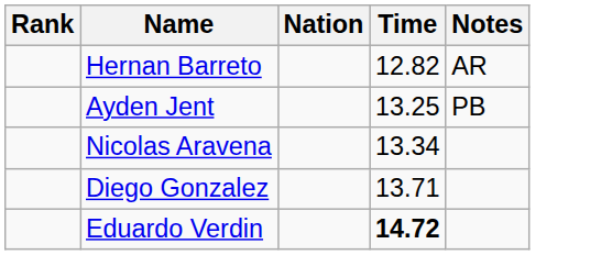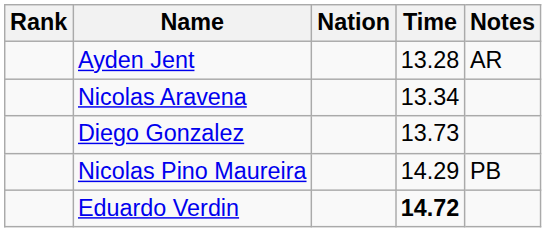 <table class="wikitable sortable">
 <tr>
 <th>Rank</th>
 <th>Name</th>
 <th>Nation</th>
 <th>Time</th>
 <th>Notes</th>
 </tr>
 <tr>
 <td></td>
-<td><a href='#'>Hernan Barreto</a></td>
-<td></td>
-<td>12.82</td>
-<td>AR</td>
-</tr>
-<tr>
-<td></td>
 <td><a href='#'>Ayden Jent</a></td>
 <td></td>
-<td>13.25</td>
-<td>PB</td>
+<td>13.28</td>
+<td>AR</td>
 </tr>
 <tr>
 <td></td>
 <td><a href='#'>Nicolas Aravena</a></td>
 <td></td>
 <td>13.34</td>
 <td></td>
 </tr>
 <tr>
 <td></td>
 <td><a href='#'>Diego Gonzalez</a></td>
 <td></td>
-<td>13.71</td>
+<td>13.73</td>
 <td></td>
+</tr>
+<tr>
+<td></td>
+<td><a href='#'>Nicolas Pino Maureira</a></td>
+<td></td>
+<td>14.29</td>
+<td>PB</td>
 </tr>
 <tr>
 <td></td>
 <td><a href='#'>Eduardo Verdin</a></td>
 <td></td>
 <td><strong>14.72</strong></td>
 <td></td>
 </tr>
 </table>
